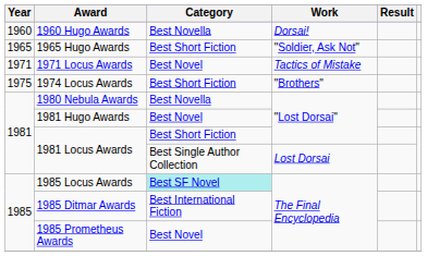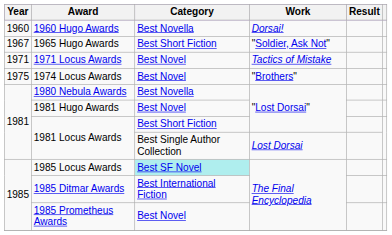 <table class="wikitable">
 <tr style="background:#96c; text-align:center;">
 <th>Year</th>
 <th>Award</th>
 <th>Category</th>
 <th>Work</th>
 <th>Result</th>
 <th></th>
 </tr>
 <tr>
 <td>1960</td>
 <td><a href='#'>1960 Hugo Awards</a></td>
 <td><a href='#'>Best Novella</a></td>
 <td><em><a href='#'>Dorsai!</a></em></td>
 <td></td>
 <td style="text-align:center;"></td>
 </tr>
 <tr>
-<td>1965</td>
+<td>1967</td>
 <td>1965 Hugo Awards</td>
 <td><a href='#'>Best Short Fiction</a></td>
 <td>"<a href='#'>Soldier, Ask Not</a>"</td>
 <td></td>
 <td style="text-align:center;"></td>
 </tr>
 <tr>
 <td>1971</td>
 <td><a href='#'>1971 Locus Awards</a></td>
 <td><a href='#'>Best Novel</a></td>
 <td><em><a href='#'>Tactics of Mistake</a></em></td>
 <td></td>
 <td style="text-align:center;"></td>
 </tr>
 <tr>
 <td>1975</td>
 <td>1974 Locus Awards</td>
-<td><a href='#'>Best Short Fiction</a></td>
+<td><a href='#'>Best Novel</a></td>
 <td>"<a href='#'>Brothers</a>"</td>
 <td></td>
 <td style="text-align:center;"></td>
 </tr>
 <tr>
 <td align="center" rowspan="4">1981</td>
 <td><a href='#'>1980 Nebula Awards</a></td>
 <td><a href='#'>Best Novella</a></td>
 <td rowspan="3">"<a href='#'>Lost Dorsai</a>"</td>
 <td></td>
 <td style="text-align:center;"></td>
 </tr>
 <tr>
 <td>1981 Hugo Awards</td>
 <td><a href='#'>Best Novel</a></td>
 <td></td>
 <td style="text-align:center;"></td>
 </tr>
 <tr>
 <td rowspan="2">1981 Locus Awards</td>
 <td><a href='#'>Best Short Fiction</a></td>
 <td></td>
 <td rowspan="2" style="text-align:center;"></td>
 </tr>
 <tr>
 <td>Best Single Author Collection</td>
 <td><em><a href='#'>Lost Dorsai</a></em></td>
 <td></td>
 </tr>
 <tr>
 <td align="center" rowspan="3">1985</td>
 <td>1985 Locus Awards</td>
 <td style="background: paleturquoise;"><a href='#'>Best SF Novel</a></td>
 <td rowspan="3"><em><a href='#'>The Final Encyclopedia</a></em></td>
 <td></td>
 <td style="text-align:center;"></td>
 </tr>
 <tr>
 <td><a href='#'>1985 Ditmar Awards</a></td>
 <td><a href='#'>Best International Fiction</a></td>
 <td></td>
 <td style="text-align:center;"></td>
 </tr>
 <tr>
 <td><a href='#'>1985 Prometheus Awards</a></td>
 <td><a href='#'>Best Novel</a></td>
 <td></td>
 <td style="text-align:center;"></td>
 </tr>
 <tr>
 </tr>
 </table>
